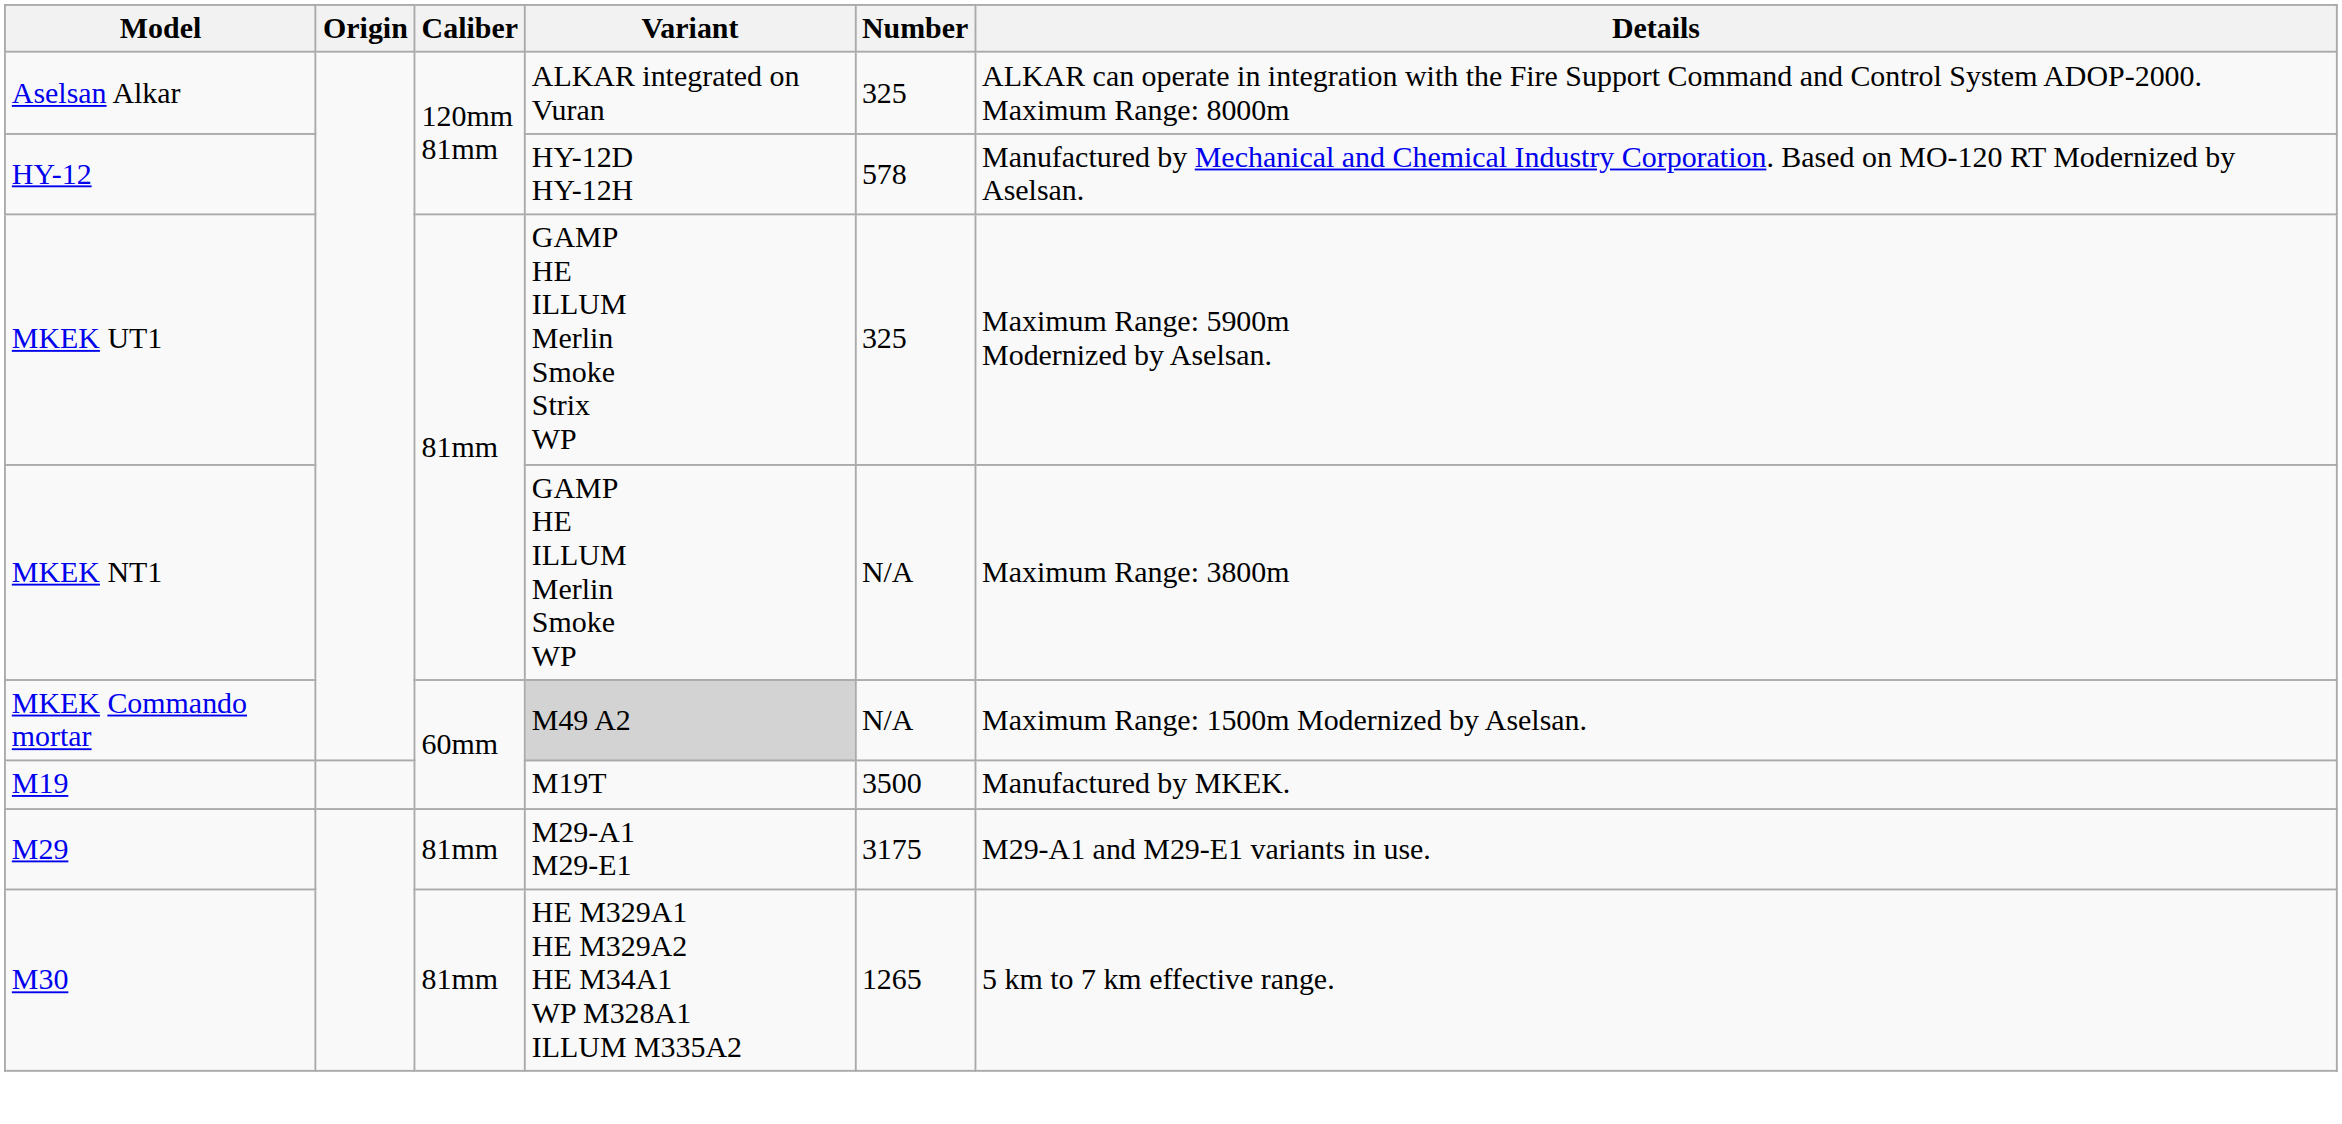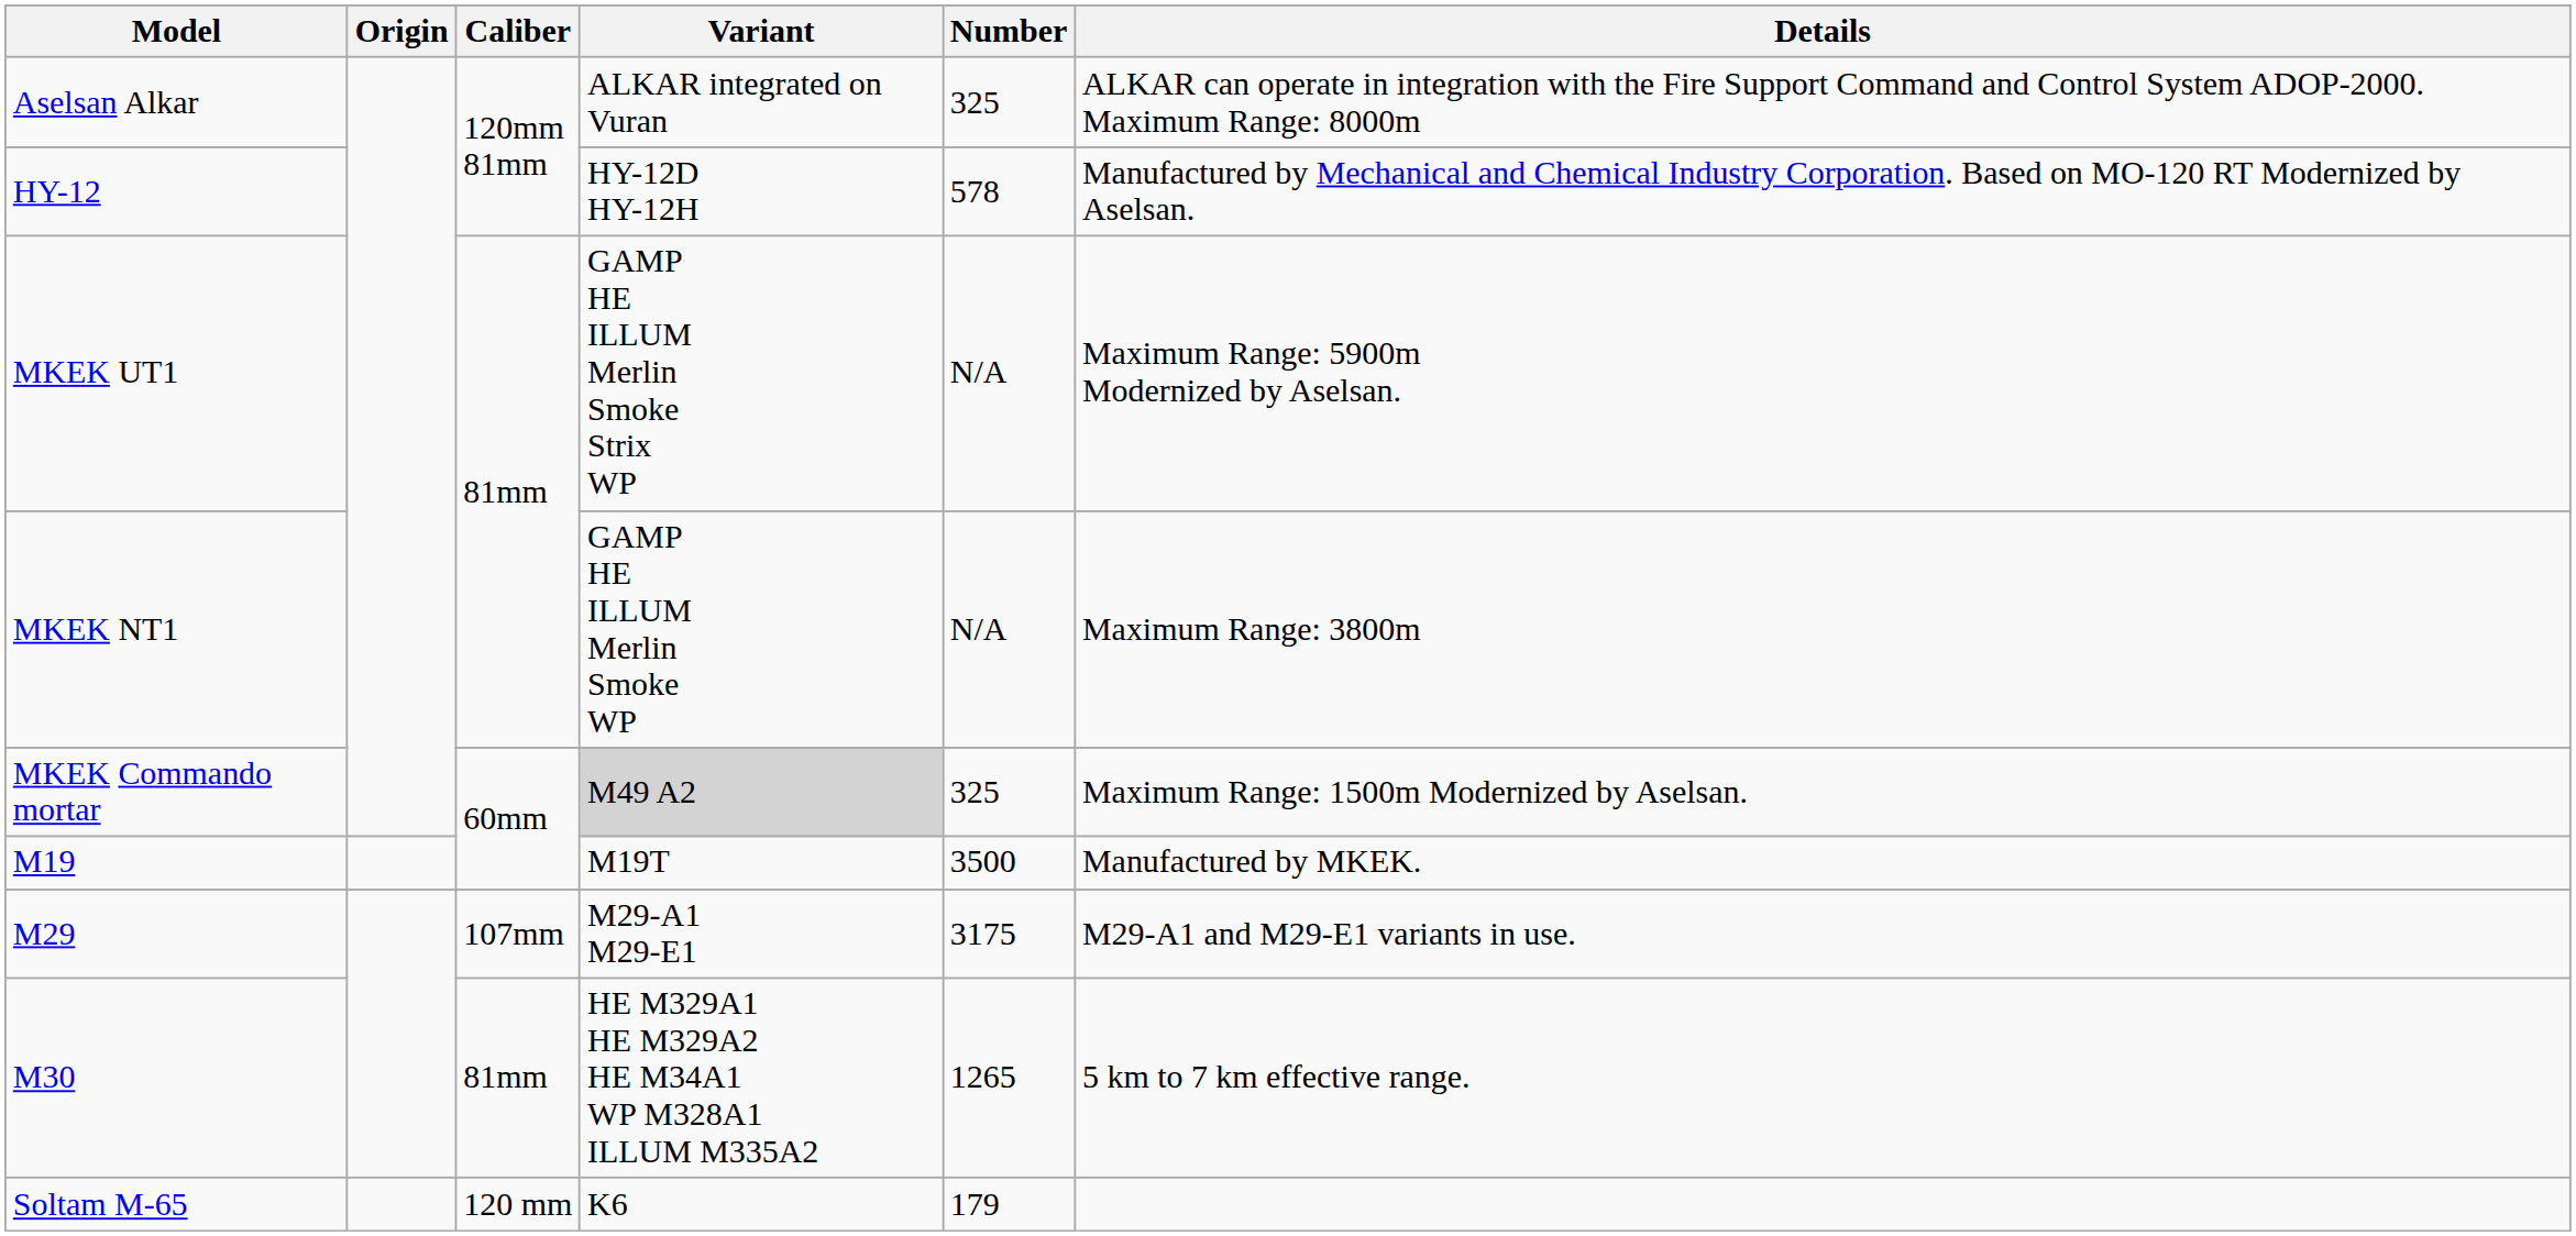 <table class="wikitable">
 <tr>
 <th>Model</th>
 <th>Origin</th>
 <th>Caliber</th>
 <th>Variant</th>
 <th>Number</th>
 <th>Details</th>
 </tr>
 <tr>
 <td><a href='#'>Aselsan</a> Alkar</td>
 <td rowspan="5"></td>
 <td rowspan="2">120mm<br>81mm</td>
 <td>ALKAR integrated on Vuran</td>
 <td>325</td>
 <td>ALKAR can operate in integration with the Fire Support Command and Control System ADOP-2000. Maximum Range: 8000m</td>
 </tr>
 <tr>
 <td><a href='#'>HY-12</a></td>
 <td>HY-12D<br>HY-12H</td>
 <td>578</td>
 <td>Manufactured by <a href='#'>Mechanical and Chemical Industry Corporation</a>. Based on MO-120 RT Modernized by Aselsan.</td>
 </tr>
 <tr>
 <td><a href='#'>MKEK</a> UT1</td>
 <td rowspan="2">81mm</td>
 <td>GAMP<br>HE<br>ILLUM<br>Merlin<br>Smoke<br>Strix<br>WP</td>
-<td>325</td>
+<td>N/A</td>
 <td>Maximum Range: 5900m<br>Modernized by Aselsan.</td>
 </tr>
 <tr>
 <td><a href='#'>MKEK</a> NT1</td>
 <td>GAMP<br>HE<br>ILLUM<br>Merlin<br>Smoke<br>WP</td>
 <td>N/A</td>
 <td>Maximum Range: 3800m</td>
 </tr>
 <tr>
 <td><a href='#'>MKEK</a> <a href='#'>Commando mortar</a></td>
 <td rowspan="2">60mm</td>
 <td style="background: lightgrey;">M49 A2</td>
-<td>N/A</td>
+<td>325</td>
 <td>Maximum Range: 1500m Modernized by Aselsan.</td>
 </tr>
 <tr>
 <td><a href='#'>M19</a></td>
 <td><br></td>
 <td>M19T</td>
 <td>3500</td>
 <td>Manufactured by MKEK.</td>
 </tr>
 <tr>
 <td><a href='#'>M29</a></td>
 <td rowspan="2"></td>
-<td>81mm</td>
+<td>107mm</td>
 <td>M29-A1<br>M29-E1</td>
 <td>3175</td>
 <td>M29-A1 and M29-E1 variants in use.</td>
 </tr>
 <tr>
 <td><a href='#'>M30</a></td>
 <td>81mm</td>
 <td>HE M329A1<br>HE M329A2<br>HE M34A1<br>WP M328A1<br>ILLUM M335A2</td>
 <td>1265</td>
 <td>5 km to 7 km effective range.</td>
 </tr>
+<tr>
+<td><a href='#'>Soltam M-65</a></td>
+<td></td>
+<td>120 mm</td>
+<td>K6</td>
+<td>179</td>
+<td></td>
+</tr>
 </table>
